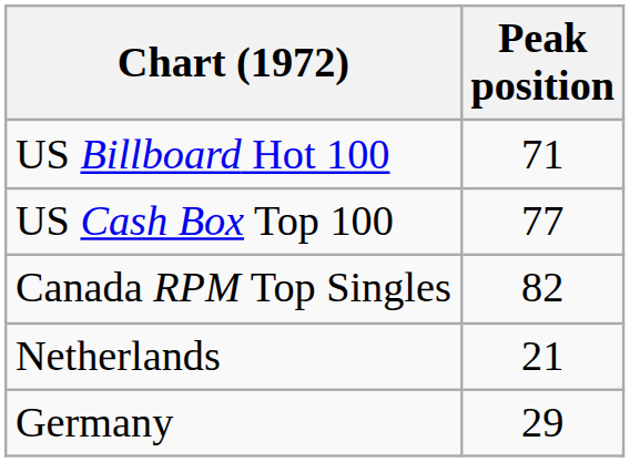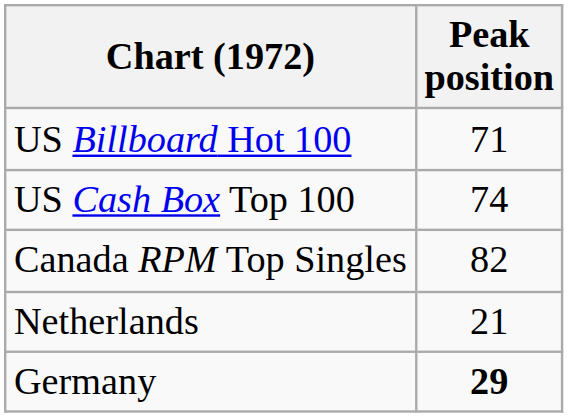 <table class="wikitable sortable">
 <tr>
 <th>Chart (1972)</th>
 <th>Peak<br>position</th>
 </tr>
 <tr>
 <td>US <a href='#'><em>Billboard</em> Hot 100</a></td>
 <td align="center">71</td>
 </tr>
 <tr>
 <td>US <a href='#'><em>Cash Box</em></a> Top 100</td>
-<td align="center">77</td>
+<td align="center">74</td>
 </tr>
 <tr>
 <td>Canada <em>RPM</em> Top Singles</td>
 <td align="center">82</td>
 </tr>
 <tr>
 <td>Netherlands</td>
 <td align="center">21</td>
 </tr>
 <tr>
 <td>Germany</td>
-<td align="center">29</td>
+<td align="center"><strong>29</strong></td>
 </tr>
 </table>
